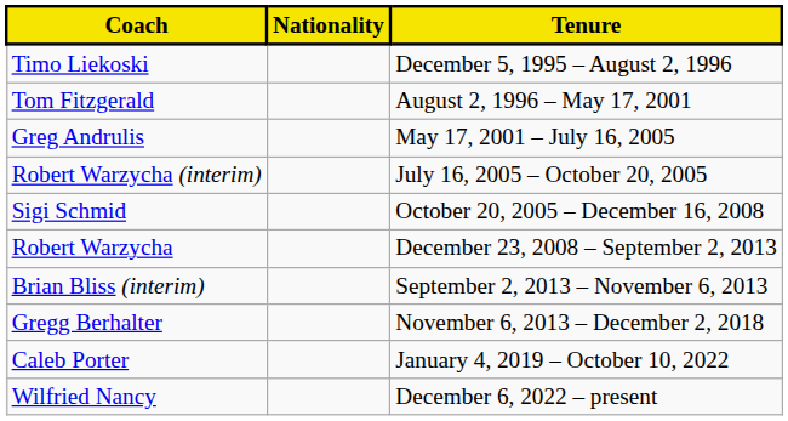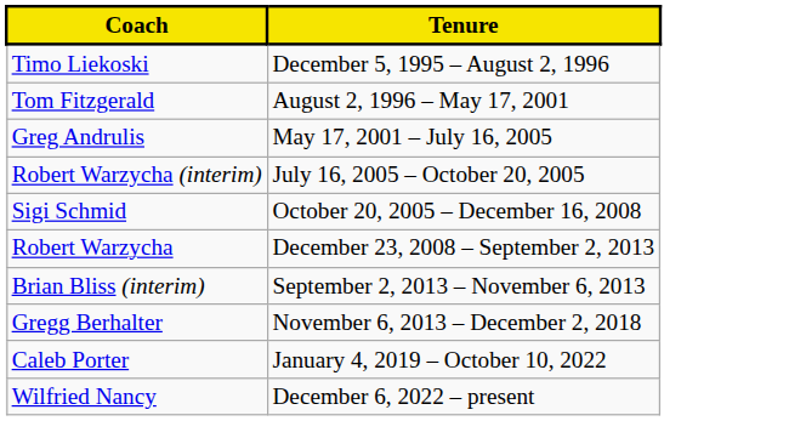 <table class="wikitable sortable">
 <tr>
 <th style="background:#F6E500; color:#000; border:2px solid #000;" scope="col">Coach</th>
-<th style="background:#F6E500; color:#000; border:2px solid #000;" scope="col">Nationality</th>
 <th style="background:#F6E500; color:#000; border:2px solid #000;" scope="col">Tenure</th>
 </tr>
 <tr>
 <td><a href='#'>Timo Liekoski</a></td>
-<td></td>
 <td>December 5, 1995 – August 2, 1996</td>
 </tr>
 <tr>
 <td><a href='#'>Tom Fitzgerald</a></td>
-<td></td>
 <td>August 2, 1996 – May 17, 2001</td>
 </tr>
 <tr>
 <td><a href='#'>Greg Andrulis</a></td>
-<td></td>
 <td>May 17, 2001 – July 16, 2005</td>
 </tr>
 <tr>
 <td><a href='#'>Robert Warzycha</a> <em>(interim)</em></td>
-<td></td>
 <td>July 16, 2005 – October 20, 2005</td>
 </tr>
 <tr>
 <td><a href='#'>Sigi Schmid</a></td>
-<td></td>
 <td>October 20, 2005 – December 16, 2008</td>
 </tr>
 <tr>
 <td><a href='#'>Robert Warzycha</a></td>
-<td></td>
 <td>December 23, 2008 – September 2, 2013</td>
 </tr>
 <tr>
 <td><a href='#'>Brian Bliss</a> <em>(interim)</em></td>
-<td></td>
 <td>September 2, 2013 – November 6, 2013</td>
 </tr>
 <tr>
 <td><a href='#'>Gregg Berhalter</a></td>
-<td></td>
 <td>November 6, 2013 – December 2, 2018</td>
 </tr>
 <tr>
 <td><a href='#'>Caleb Porter</a></td>
-<td></td>
 <td>January 4, 2019 – October 10, 2022</td>
 </tr>
 <tr>
 <td><a href='#'>Wilfried Nancy</a></td>
-<td></td>
 <td>December 6, 2022 – present</td>
 </tr>
 </table>
